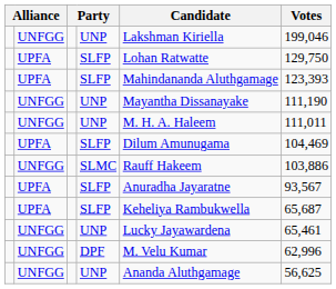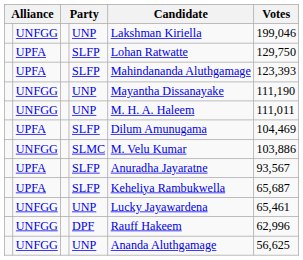 <table class="wikitable sortable mw-collapsible">
 <tr>
 <th colspan="2">Alliance</th>
 <th colspan="2">Party</th>
 <th>Candidate</th>
 <th>Votes</th>
 </tr>
 <tr>
 <td bgcolor=> </td>
 <td align=left><a href='#'>UNFGG</a></td>
 <td bgcolor=> </td>
 <td align=left><a href='#'>UNP</a></td>
 <td><a href='#'>Lakshman Kiriella</a></td>
 <td>199,046</td>
 </tr>
 <tr>
 <td bgcolor=> </td>
 <td align=left><a href='#'>UPFA</a></td>
 <td bgcolor=> </td>
 <td align=left><a href='#'>SLFP</a></td>
 <td><a href='#'>Lohan Ratwatte</a></td>
 <td>129,750</td>
 </tr>
 <tr>
 <td bgcolor=> </td>
 <td align=left><a href='#'>UPFA</a></td>
 <td bgcolor=> </td>
 <td align=left><a href='#'>SLFP</a></td>
 <td><a href='#'>Mahindananda Aluthgamage</a></td>
 <td>123,393</td>
 </tr>
 <tr>
 <td bgcolor=> </td>
 <td align=left><a href='#'>UNFGG</a></td>
 <td bgcolor=> </td>
 <td align=left><a href='#'>UNP</a></td>
 <td><a href='#'>Mayantha Dissanayake</a></td>
 <td>111,190</td>
 </tr>
 <tr>
 <td bgcolor=> </td>
 <td align=left><a href='#'>UNFGG</a></td>
 <td bgcolor=> </td>
 <td align=left><a href='#'>UNP</a></td>
 <td><a href='#'>M. H. A. Haleem</a></td>
 <td>111,011</td>
 </tr>
 <tr>
 <td bgcolor=> </td>
 <td align=left><a href='#'>UPFA</a></td>
 <td bgcolor=> </td>
 <td align=left><a href='#'>SLFP</a></td>
 <td><a href='#'>Dilum Amunugama</a></td>
 <td>104,469</td>
 </tr>
 <tr>
 <td bgcolor=> </td>
 <td align=left><a href='#'>UNFGG</a></td>
 <td bgcolor=> </td>
 <td align=left><a href='#'>SLMC</a></td>
-<td><a href='#'>Rauff Hakeem</a></td>
+<td><a href='#'>M. Velu Kumar</a></td>
 <td>103,886</td>
 </tr>
 <tr>
 <td bgcolor=> </td>
 <td align=left><a href='#'>UPFA</a></td>
 <td bgcolor=> </td>
 <td align=left><a href='#'>SLFP</a></td>
 <td><a href='#'>Anuradha Jayaratne</a></td>
 <td>93,567</td>
 </tr>
 <tr>
 <td bgcolor=> </td>
 <td align=left><a href='#'>UPFA</a></td>
 <td bgcolor=> </td>
 <td align=left><a href='#'>SLFP</a></td>
 <td><a href='#'>Keheliya Rambukwella</a></td>
 <td>65,687</td>
 </tr>
 <tr>
 <td bgcolor=> </td>
 <td align=left><a href='#'>UNFGG</a></td>
 <td bgcolor=> </td>
 <td align=left><a href='#'>UNP</a></td>
 <td><a href='#'>Lucky Jayawardena</a></td>
 <td>65,461</td>
 </tr>
 <tr>
 <td bgcolor=> </td>
 <td align=left><a href='#'>UNFGG</a></td>
 <td bgcolor=> </td>
 <td align=left><a href='#'>DPF</a></td>
-<td><a href='#'>M. Velu Kumar</a></td>
+<td><a href='#'>Rauff Hakeem</a></td>
 <td>62,996</td>
 </tr>
 <tr>
 <td bgcolor=> </td>
 <td align=left><a href='#'>UNFGG</a></td>
 <td bgcolor=> </td>
 <td align=left><a href='#'>UNP</a></td>
 <td><a href='#'>Ananda Aluthgamage</a></td>
 <td>56,625</td>
 </tr>
 </table>
